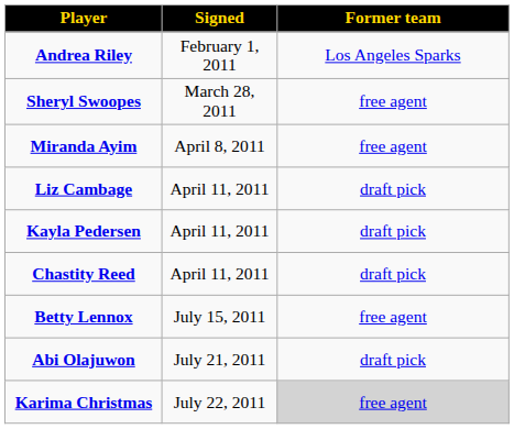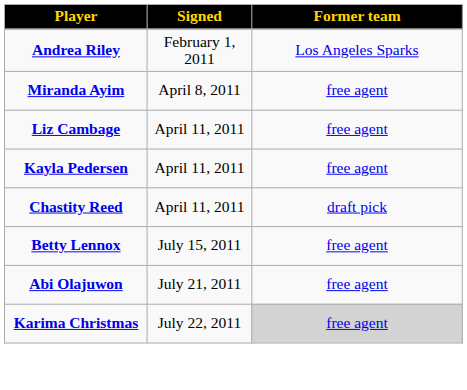 <table class="wikitable" style="text-align: center">
 <tr align="center" bgcolor="#dddddd">
 <td style="background:#000000;color:#ffd700; width:140px"><strong>Player</strong></td>
 <td style="background:#000000;color:#ffd700; width:100px"><strong>Signed</strong></td>
 <td style="background:#000000;color:#ffd700; width:210px"><strong>Former team</strong></td>
 </tr>
 <tr style="height:40px">
 <td><strong><a href='#'>Andrea Riley</a></strong></td>
 <td>February 1, 2011</td>
 <td><a href='#'>Los Angeles Sparks</a></td>
 </tr>
 <tr style="height:40px">
-<td><strong><a href='#'>Sheryl Swoopes</a></strong></td>
-<td>March 28, 2011</td>
-<td><a href='#'>free agent</a></td>
-</tr>
-<tr style="height:40px">
 <td><strong><a href='#'>Miranda Ayim</a></strong></td>
 <td>April 8, 2011</td>
 <td><a href='#'>free agent</a></td>
 </tr>
 <tr style="height:40px">
 <td><strong><a href='#'>Liz Cambage</a></strong></td>
 <td>April 11, 2011</td>
-<td><a href='#'>draft pick</a></td>
+<td><a href='#'>free agent</a></td>
 </tr>
 <tr style="height:40px">
 <td><strong><a href='#'>Kayla Pedersen</a></strong></td>
 <td>April 11, 2011</td>
-<td><a href='#'>draft pick</a></td>
+<td><a href='#'>free agent</a></td>
 </tr>
 <tr style="height:40px">
 <td><strong><a href='#'>Chastity Reed</a></strong></td>
 <td>April 11, 2011</td>
 <td><a href='#'>draft pick</a></td>
 </tr>
 <tr style="height:40px">
 <td><strong><a href='#'>Betty Lennox</a></strong></td>
 <td>July 15, 2011</td>
 <td><a href='#'>free agent</a></td>
 </tr>
 <tr style="height:40px">
 <td><strong><a href='#'>Abi Olajuwon</a></strong></td>
 <td>July 21, 2011</td>
-<td><a href='#'>draft pick</a></td>
+<td><a href='#'>free agent</a></td>
 </tr>
 <tr style="height:40px">
 <td><strong><a href='#'>Karima Christmas</a></strong></td>
 <td>July 22, 2011</td>
 <td style="background: lightgrey;"><a href='#'>free agent</a></td>
 </tr>
 </table>
